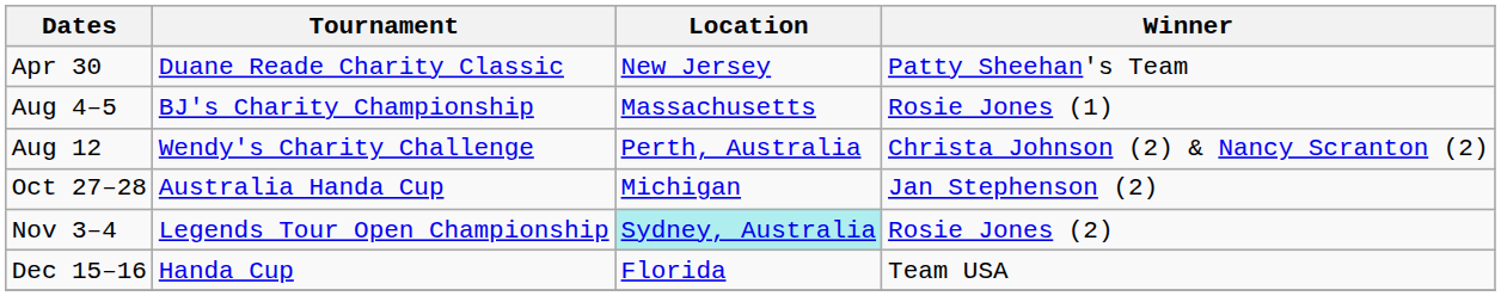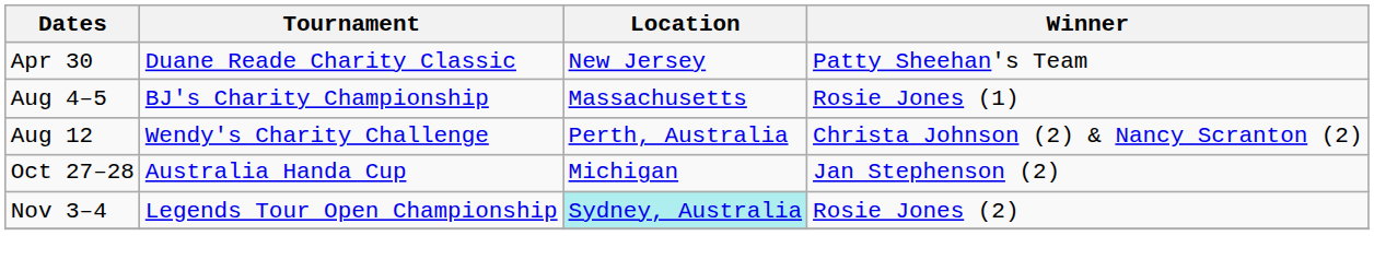 <table class="wikitable">
 <tr>
 <th>Dates</th>
 <th>Tournament</th>
 <th>Location</th>
 <th>Winner</th>
 </tr>
 <tr>
 <td>Apr 30</td>
 <td><a href='#'>Duane Reade Charity Classic</a></td>
 <td><a href='#'>New Jersey</a></td>
 <td><a href='#'>Patty Sheehan</a>'s Team</td>
 </tr>
 <tr>
 <td>Aug 4–5</td>
 <td><a href='#'>BJ's Charity Championship</a></td>
 <td><a href='#'>Massachusetts</a></td>
 <td> <a href='#'>Rosie Jones</a> (1)</td>
 </tr>
 <tr>
 <td>Aug 12</td>
 <td><a href='#'>Wendy's Charity Challenge</a></td>
 <td><a href='#'>Perth, Australia</a></td>
 <td> <a href='#'>Christa Johnson</a> (2) & <a href='#'>Nancy Scranton</a> (2)</td>
 </tr>
 <tr>
 <td>Oct 27–28</td>
 <td><a href='#'>Australia Handa Cup</a></td>
 <td><a href='#'>Michigan</a></td>
 <td> <a href='#'>Jan Stephenson</a> (2)</td>
 </tr>
 <tr>
 <td>Nov 3–4</td>
 <td><a href='#'>Legends Tour Open Championship</a></td>
 <td style="background: paleturquoise;"><a href='#'>Sydney, Australia</a></td>
 <td> <a href='#'>Rosie Jones</a> (2)</td>
 </tr>
 <tr>
-<td>Dec 15–16</td>
-<td><a href='#'>Handa Cup</a></td>
-<td><a href='#'>Florida</a></td>
-<td> Team USA</td>
-</tr>
-<tr>
 </tr>
 </table>
